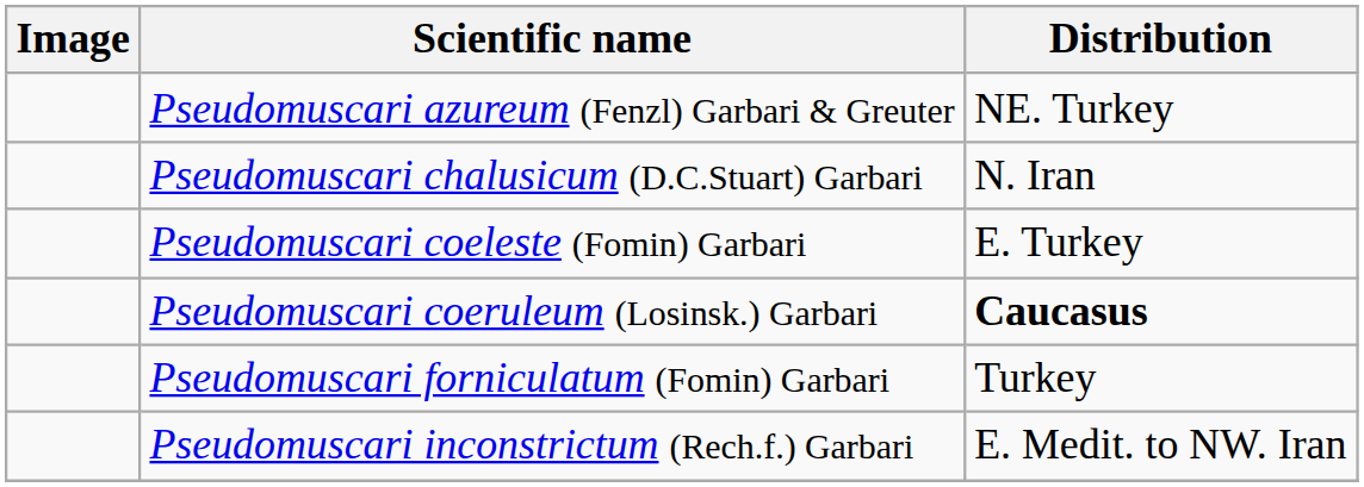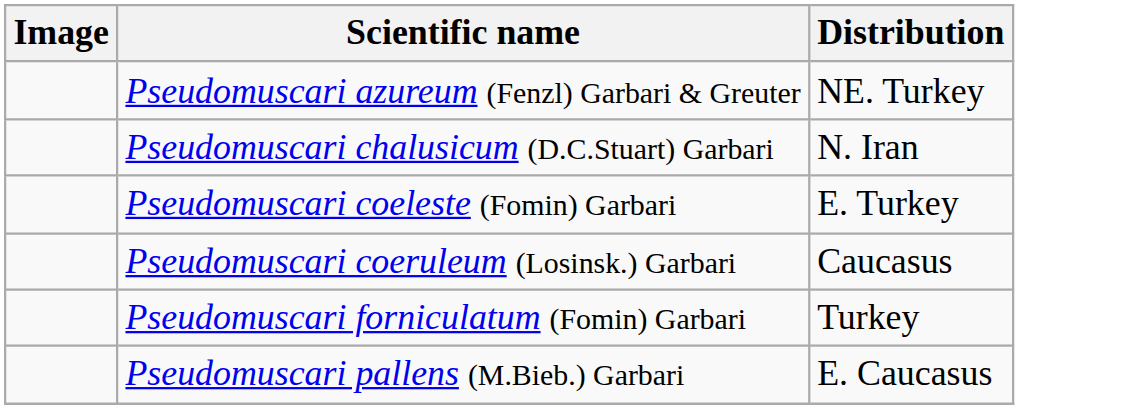 <table class="wikitable">
 <tr>
 <th>Image</th>
 <th>Scientific name</th>
 <th>Distribution</th>
 </tr>
 <tr>
 <td></td>
 <td><em><a href='#'>Pseudomuscari azureum</a></em> <small>(Fenzl) Garbari & Greuter</small></td>
 <td>NE. Turkey</td>
 </tr>
 <tr>
 <td></td>
 <td><em><a href='#'>Pseudomuscari chalusicum</a></em> <small>(D.C.Stuart) Garbari</small></td>
 <td>N. Iran</td>
 </tr>
 <tr>
 <td></td>
 <td><em><a href='#'>Pseudomuscari coeleste</a></em> <small>(Fomin) Garbari</small></td>
 <td>E. Turkey</td>
 </tr>
 <tr>
 <td></td>
 <td><em><a href='#'>Pseudomuscari coeruleum</a></em> <small>(Losinsk.) Garbari</small></td>
-<td><strong>Caucasus</strong></td>
+<td>Caucasus</td>
 </tr>
 <tr>
 <td></td>
 <td><em><a href='#'>Pseudomuscari forniculatum</a></em> <small>(Fomin) Garbari</small></td>
 <td>Turkey</td>
 </tr>
 <tr>
 <td></td>
-<td><em><a href='#'>Pseudomuscari inconstrictum</a></em> <small>(Rech.f.) Garbari</small></td>
-<td>E. Medit. to NW. Iran</td>
+<td><em><a href='#'>Pseudomuscari pallens</a></em> <small>(M.Bieb.) Garbari</small></td>
+<td>E. Caucasus</td>
 </tr>
 <tr>
 </tr>
 </table>
